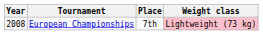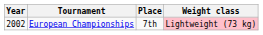 <table class=wikitable>
 <tr>
 <th>Year</th>
 <th>Tournament</th>
 <th>Place</th>
 <th>Weight class</th>
 </tr>
 <tr>
-<td>2008</td>
+<td>2002</td>
 <td><a href='#'>European Championships</a></td>
 <td align="center">7th</td>
 <td style="background: pink;">Lightweight (73 kg)</td>
 </tr>
 </table>
